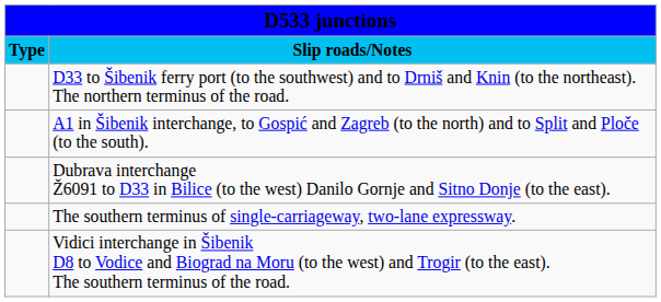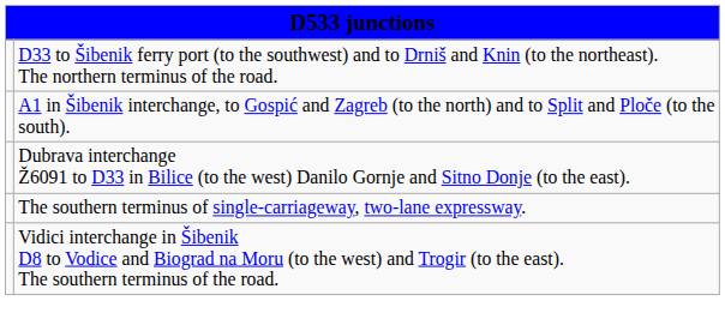 <table class="wikitable">
 <tr>
 <td colspan=2 bgcolor=blue align=center style=margin-top:15><span><big><strong>D533 junctions</strong></big></span></td>
-</tr>
-<tr>
-<td align=center bgcolor=00c0f0><strong>Type</strong></td>
-<td align=center bgcolor=00c0f0><strong>Slip roads/Notes</strong></td>
 </tr>
 <tr>
 <td><br></td>
 <td> <a href='#'>D33</a> to <a href='#'>Šibenik</a> ferry port (to the southwest) and to <a href='#'>Drniš</a> and <a href='#'>Knin</a> (to the northeast).<br>The northern terminus of the road.</td>
 </tr>
 <tr>
 <td></td>
 <td> <a href='#'>A1</a> in <a href='#'>Šibenik</a> interchange, to <a href='#'>Gospić</a> and <a href='#'>Zagreb</a> (to the north) and to <a href='#'>Split</a> and <a href='#'>Ploče</a> (to the south).</td>
 </tr>
 <tr>
 <td></td>
 <td>Dubrava interchange<br>Ž6091 to <a href='#'>D33</a> in <a href='#'>Bilice</a> (to the west) Danilo Gornje and <a href='#'>Sitno Donje</a> (to the east).</td>
 </tr>
 <tr>
 <td></td>
 <td>The southern terminus of <a href='#'>single-carriageway</a>, <a href='#'>two-lane expressway</a>.</td>
 </tr>
 <tr>
 <td></td>
 <td>Vidici interchange in <a href='#'>Šibenik</a><br> <a href='#'>D8</a> to <a href='#'>Vodice</a> and <a href='#'>Biograd na Moru</a> (to the west) and <a href='#'>Trogir</a> (to the east).<br>The southern terminus of the road.</td>
 </tr>
 </table>
